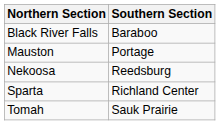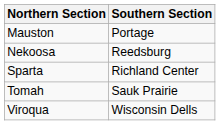 <table class="wikitable">
 <tr>
 <th>Northern Section</th>
 <th>Southern Section</th>
-</tr>
-<tr>
-<td>Black River Falls</td>
-<td>Baraboo</td>
 </tr>
 <tr>
 <td>Mauston</td>
 <td>Portage</td>
 </tr>
 <tr>
 <td>Nekoosa</td>
 <td>Reedsburg</td>
 </tr>
 <tr>
 <td>Sparta</td>
 <td>Richland Center</td>
 </tr>
 <tr>
 <td>Tomah</td>
 <td>Sauk Prairie</td>
 </tr>
+<tr>
+<td>Viroqua</td>
+<td>Wisconsin Dells</td>
+</tr>
 </table>
